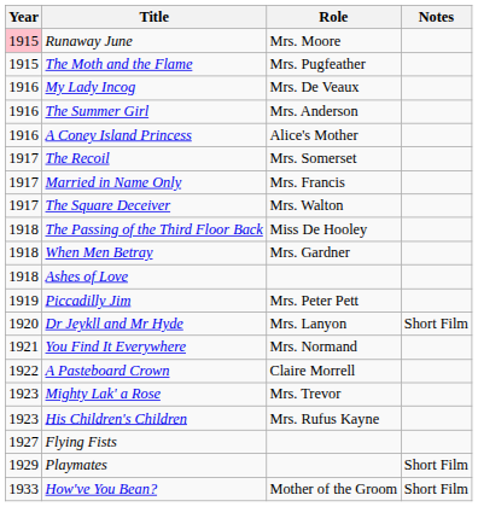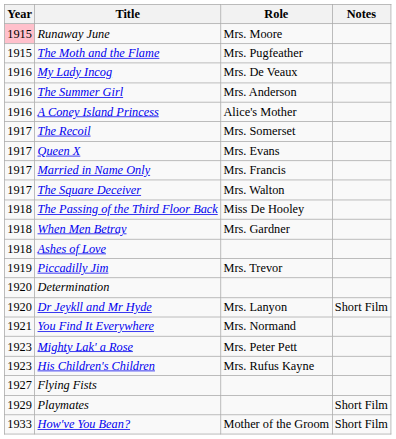 <table class="wikitable">
 <tr>
 <th>Year</th>
 <th>Title</th>
 <th>Role</th>
 <th>Notes</th>
 </tr>
 <tr>
 <td style="background: pink;">1915</td>
 <td><em>Runaway June</em></td>
 <td>Mrs. Moore</td>
 <td></td>
 </tr>
 <tr>
 <td>1915</td>
 <td><em><a href='#'>The Moth and the Flame</a></em></td>
 <td>Mrs. Pugfeather</td>
 <td></td>
 </tr>
 <tr>
 <td>1916</td>
 <td><em><a href='#'>My Lady Incog</a></em></td>
 <td>Mrs. De Veaux</td>
 <td></td>
 </tr>
 <tr>
 <td>1916</td>
 <td><em><a href='#'>The Summer Girl</a></em></td>
 <td>Mrs. Anderson</td>
 <td></td>
 </tr>
 <tr>
 <td>1916</td>
 <td><em><a href='#'>A Coney Island Princess</a></em></td>
 <td>Alice's Mother</td>
 <td></td>
 </tr>
 <tr>
 <td>1917</td>
 <td><em><a href='#'>The Recoil</a></em></td>
 <td>Mrs. Somerset</td>
 <td></td>
 </tr>
 <tr>
 <td>1917</td>
+<td><em><a href='#'>Queen X</a></em></td>
+<td>Mrs. Evans</td>
+<td></td>
+</tr>
+<tr>
+<td>1917</td>
 <td><em><a href='#'>Married in Name Only</a></em></td>
 <td>Mrs. Francis</td>
 <td></td>
 </tr>
 <tr>
 <td>1917</td>
 <td><em><a href='#'>The Square Deceiver</a></em></td>
 <td>Mrs. Walton</td>
 <td></td>
 </tr>
 <tr>
 <td>1918</td>
 <td><em><a href='#'>The Passing of the Third Floor Back</a></em></td>
 <td>Miss De Hooley</td>
 <td></td>
 </tr>
 <tr>
 <td>1918</td>
 <td><em><a href='#'>When Men Betray</a></em></td>
 <td>Mrs. Gardner</td>
 <td></td>
 </tr>
 <tr>
 <td>1918</td>
 <td><em><a href='#'>Ashes of Love</a></em></td>
 <td></td>
 <td></td>
 </tr>
 <tr>
 <td>1919</td>
 <td><em><a href='#'>Piccadilly Jim</a></em></td>
-<td>Mrs. Peter Pett</td>
+<td>Mrs. Trevor</td>
+<td></td>
+</tr>
+<tr>
+<td>1920</td>
+<td><em>Determination</em></td>
+<td></td>
 <td></td>
 </tr>
 <tr>
 <td>1920</td>
 <td><em><a href='#'>Dr Jeykll and Mr Hyde</a></em></td>
 <td>Mrs. Lanyon</td>
 <td>Short Film</td>
 </tr>
 <tr>
 <td>1921</td>
 <td><em><a href='#'>You Find It Everywhere</a></em></td>
 <td>Mrs. Normand</td>
 <td></td>
 </tr>
 <tr>
-<td>1922</td>
-<td><em><a href='#'>A Pasteboard Crown</a></em></td>
-<td>Claire Morrell</td>
-<td></td>
-</tr>
-<tr>
 <td>1923</td>
 <td><em><a href='#'>Mighty Lak' a Rose</a></em></td>
-<td>Mrs. Trevor</td>
+<td>Mrs. Peter Pett</td>
 <td></td>
 </tr>
 <tr>
 <td>1923</td>
 <td><em><a href='#'>His Children's Children</a></em></td>
 <td>Mrs. Rufus Kayne</td>
 <td></td>
 </tr>
 <tr>
 <td>1927</td>
 <td><em>Flying Fists</em></td>
 <td></td>
 <td></td>
 </tr>
 <tr>
 <td>1929</td>
 <td><em>Playmates</em></td>
 <td></td>
 <td>Short Film</td>
 </tr>
 <tr>
 <td>1933</td>
 <td><em><a href='#'>How've You Bean?</a></em></td>
 <td>Mother of the Groom</td>
 <td>Short Film</td>
 </tr>
 </table>
